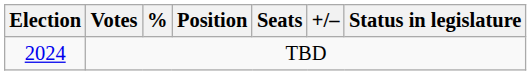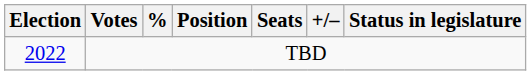 <table class="wikitable" style="text-align:center">
 <tr>
 <th><strong>Election</strong></th>
 <th scope="col"><strong>Votes</strong></th>
 <th scope="col"><strong>%</strong></th>
 <th>Position</th>
 <th scope="col">Seats</th>
 <th>+/–</th>
 <th><strong>Status in legislature</strong></th>
 </tr>
 <tr>
-<td><a href='#'>2024</a></td>
+<td><a href='#'>2022</a></td>
 <td colspan="6">TBD</td>
 </tr>
 </table>
